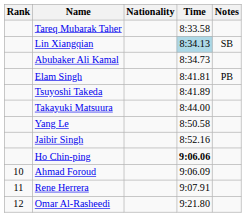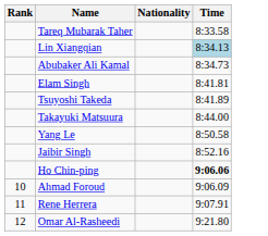 <table class="wikitable sortable" style="text-align:center">
 <tr>
 <th>Rank</th>
 <th>Name</th>
 <th>Nationality</th>
 <th>Time</th>
-<th>Notes</th>
 </tr>
 <tr>
 <td></td>
 <td align=left><a href='#'>Tareq Mubarak Taher</a></td>
 <td align=left></td>
 <td>8:33.58</td>
-<td></td>
 </tr>
 <tr>
 <td></td>
 <td align=left><a href='#'>Lin Xiangqian</a></td>
 <td align=left></td>
 <td style="background: lightblue;">8:34.13</td>
-<td>SB</td>
 </tr>
 <tr>
 <td></td>
 <td align=left><a href='#'>Abubaker Ali Kamal</a></td>
 <td align=left></td>
 <td>8:34.73</td>
-<td></td>
 </tr>
 <tr>
 <td></td>
 <td align=left><a href='#'>Elam Singh</a></td>
 <td align=left></td>
 <td>8:41.81</td>
-<td>PB</td>
 </tr>
 <tr>
 <td></td>
 <td align=left><a href='#'>Tsuyoshi Takeda</a></td>
 <td align=left></td>
 <td>8:41.89</td>
-<td></td>
 </tr>
 <tr>
 <td></td>
 <td align=left><a href='#'>Takayuki Matsuura</a></td>
 <td align=left></td>
 <td>8:44.00</td>
-<td></td>
 </tr>
 <tr>
 <td></td>
 <td align=left><a href='#'>Yang Le</a></td>
 <td align=left></td>
 <td>8:50.58</td>
-<td></td>
 </tr>
 <tr>
 <td></td>
 <td align=left><a href='#'>Jaibir Singh</a></td>
 <td align=left></td>
 <td>8:52.16</td>
-<td></td>
 </tr>
 <tr>
 <td></td>
 <td align=left><a href='#'>Ho Chin-ping</a></td>
 <td align=left></td>
 <td><strong>9:06.06</strong></td>
-<td></td>
 </tr>
 <tr>
 <td>10</td>
 <td align=left><a href='#'>Ahmad Foroud</a></td>
 <td align=left></td>
 <td>9:06.09</td>
-<td></td>
 </tr>
 <tr>
 <td>11</td>
 <td align=left><a href='#'>Rene Herrera</a></td>
 <td align=left></td>
 <td>9:07.91</td>
-<td></td>
 </tr>
 <tr>
 <td>12</td>
 <td align=left><a href='#'>Omar Al-Rasheedi</a></td>
 <td align=left></td>
 <td>9:21.80</td>
-<td></td>
 </tr>
 </table>
